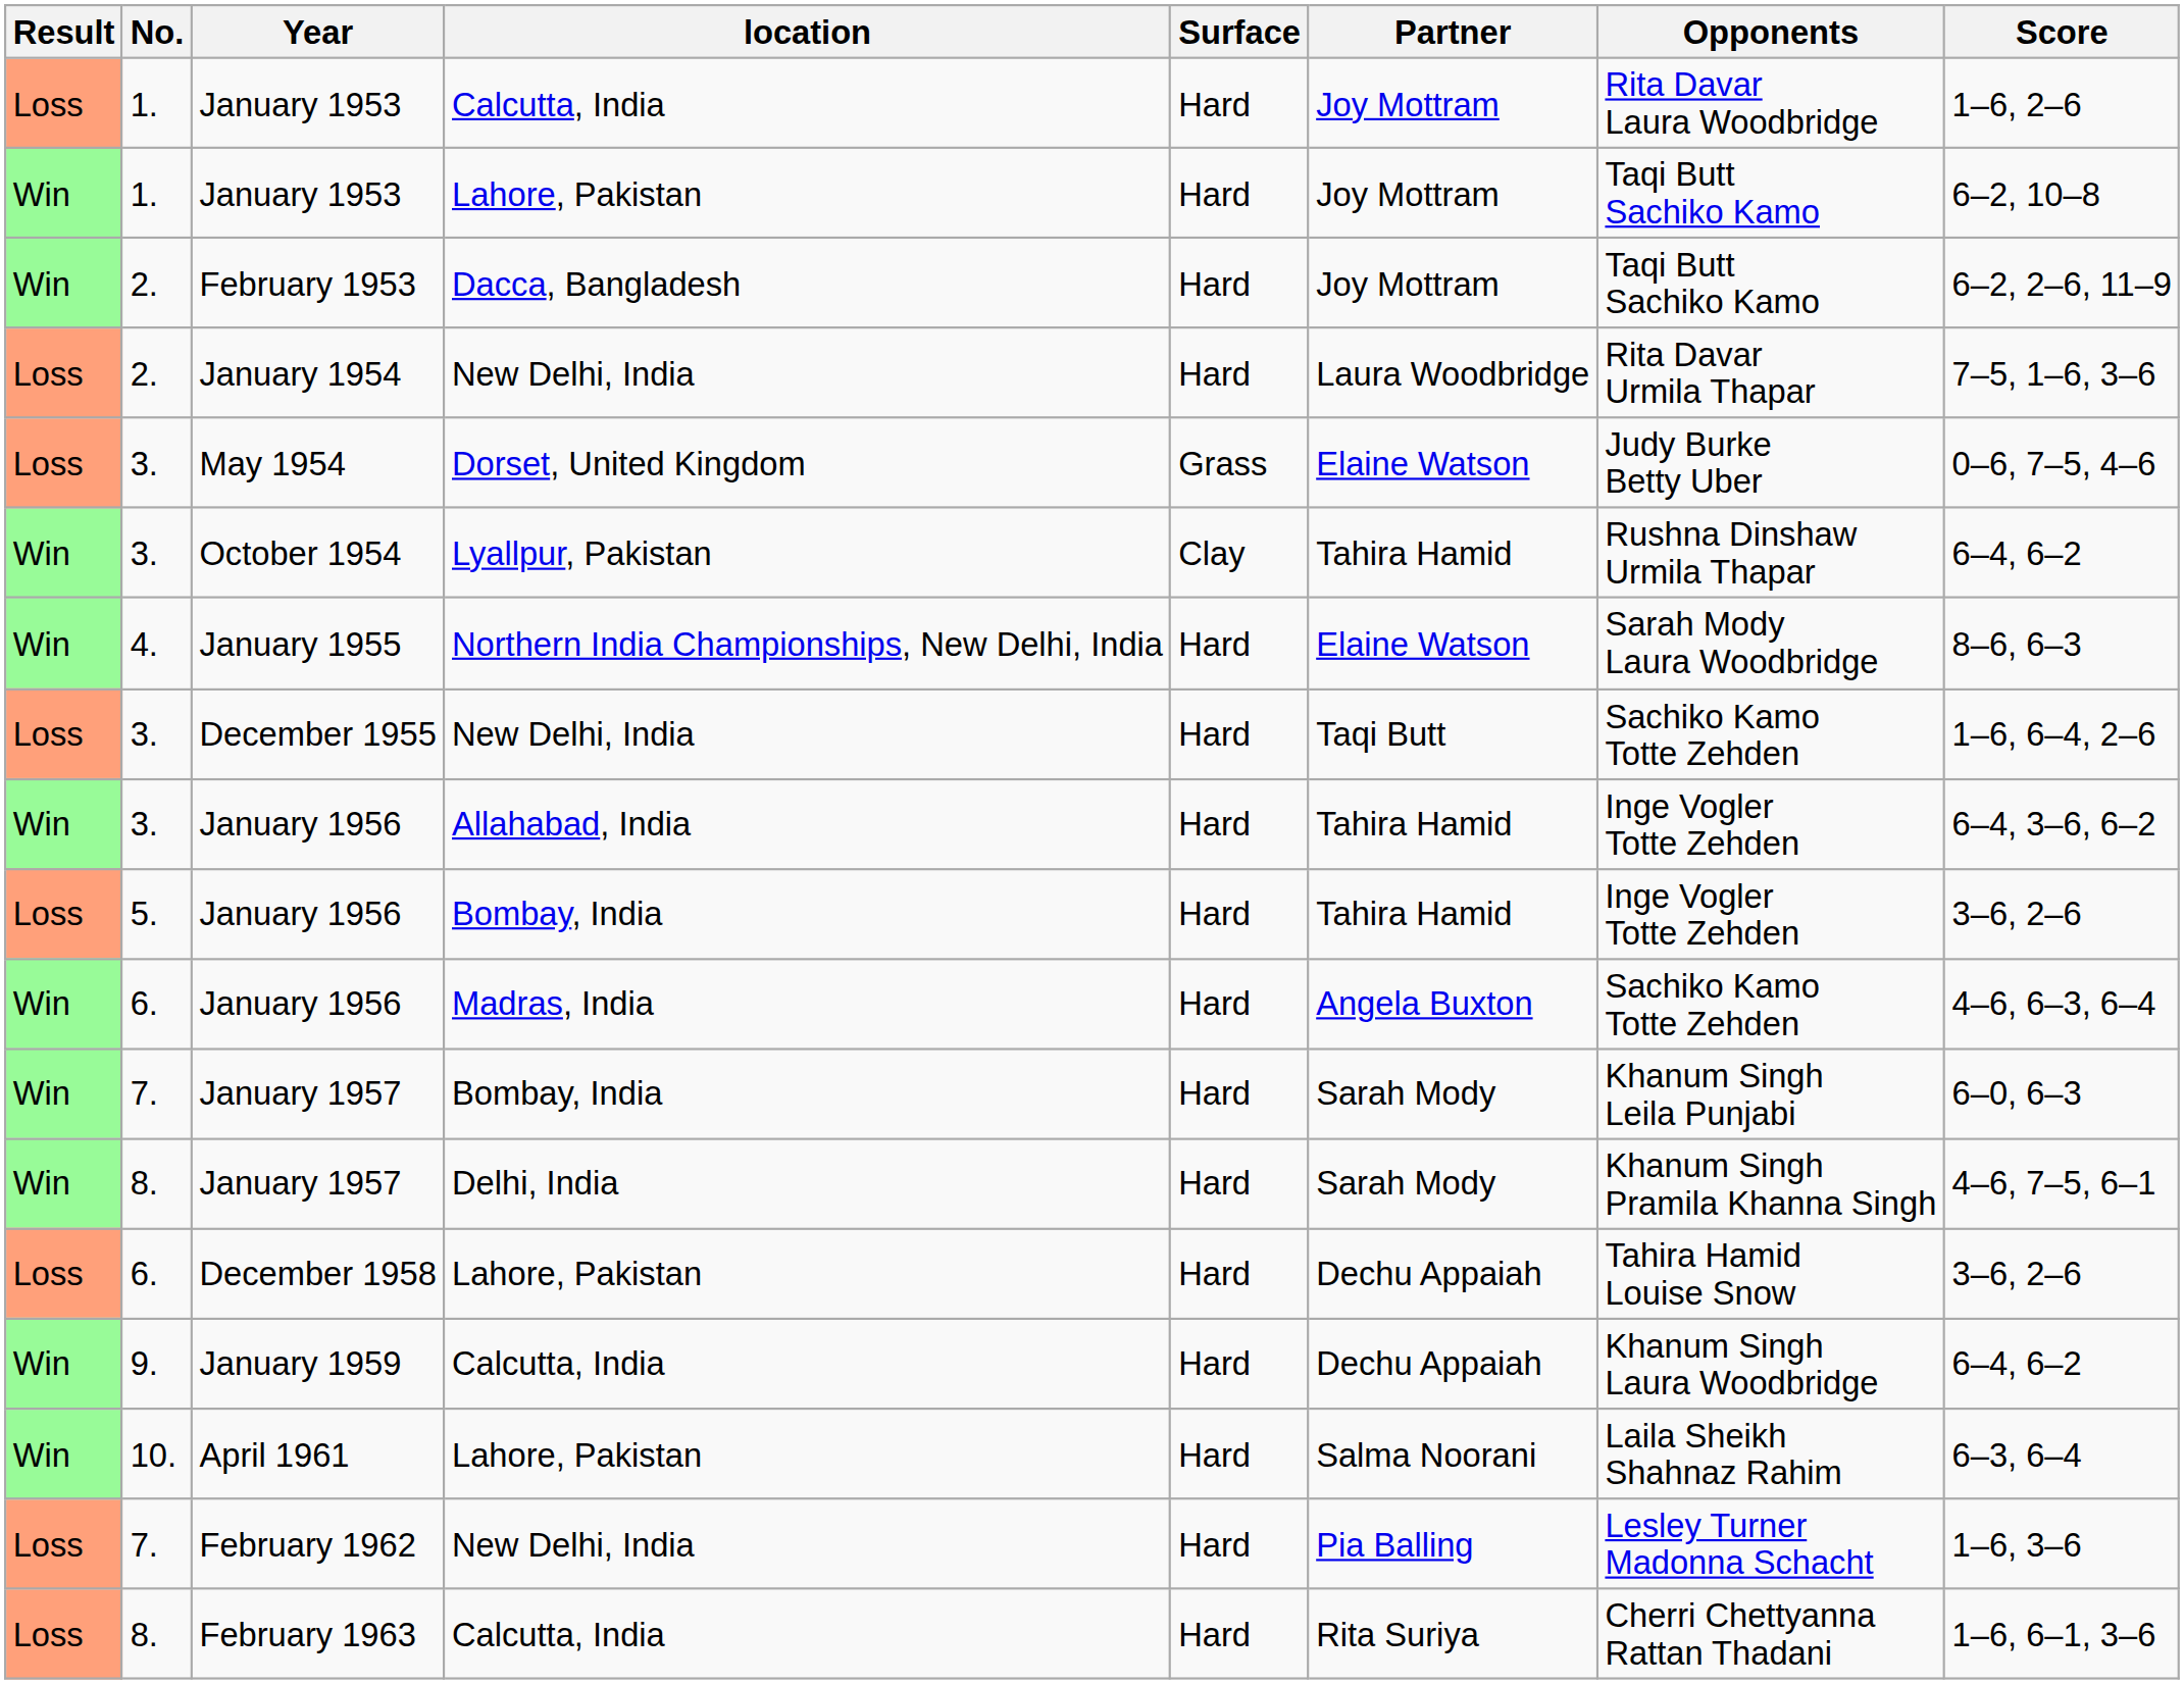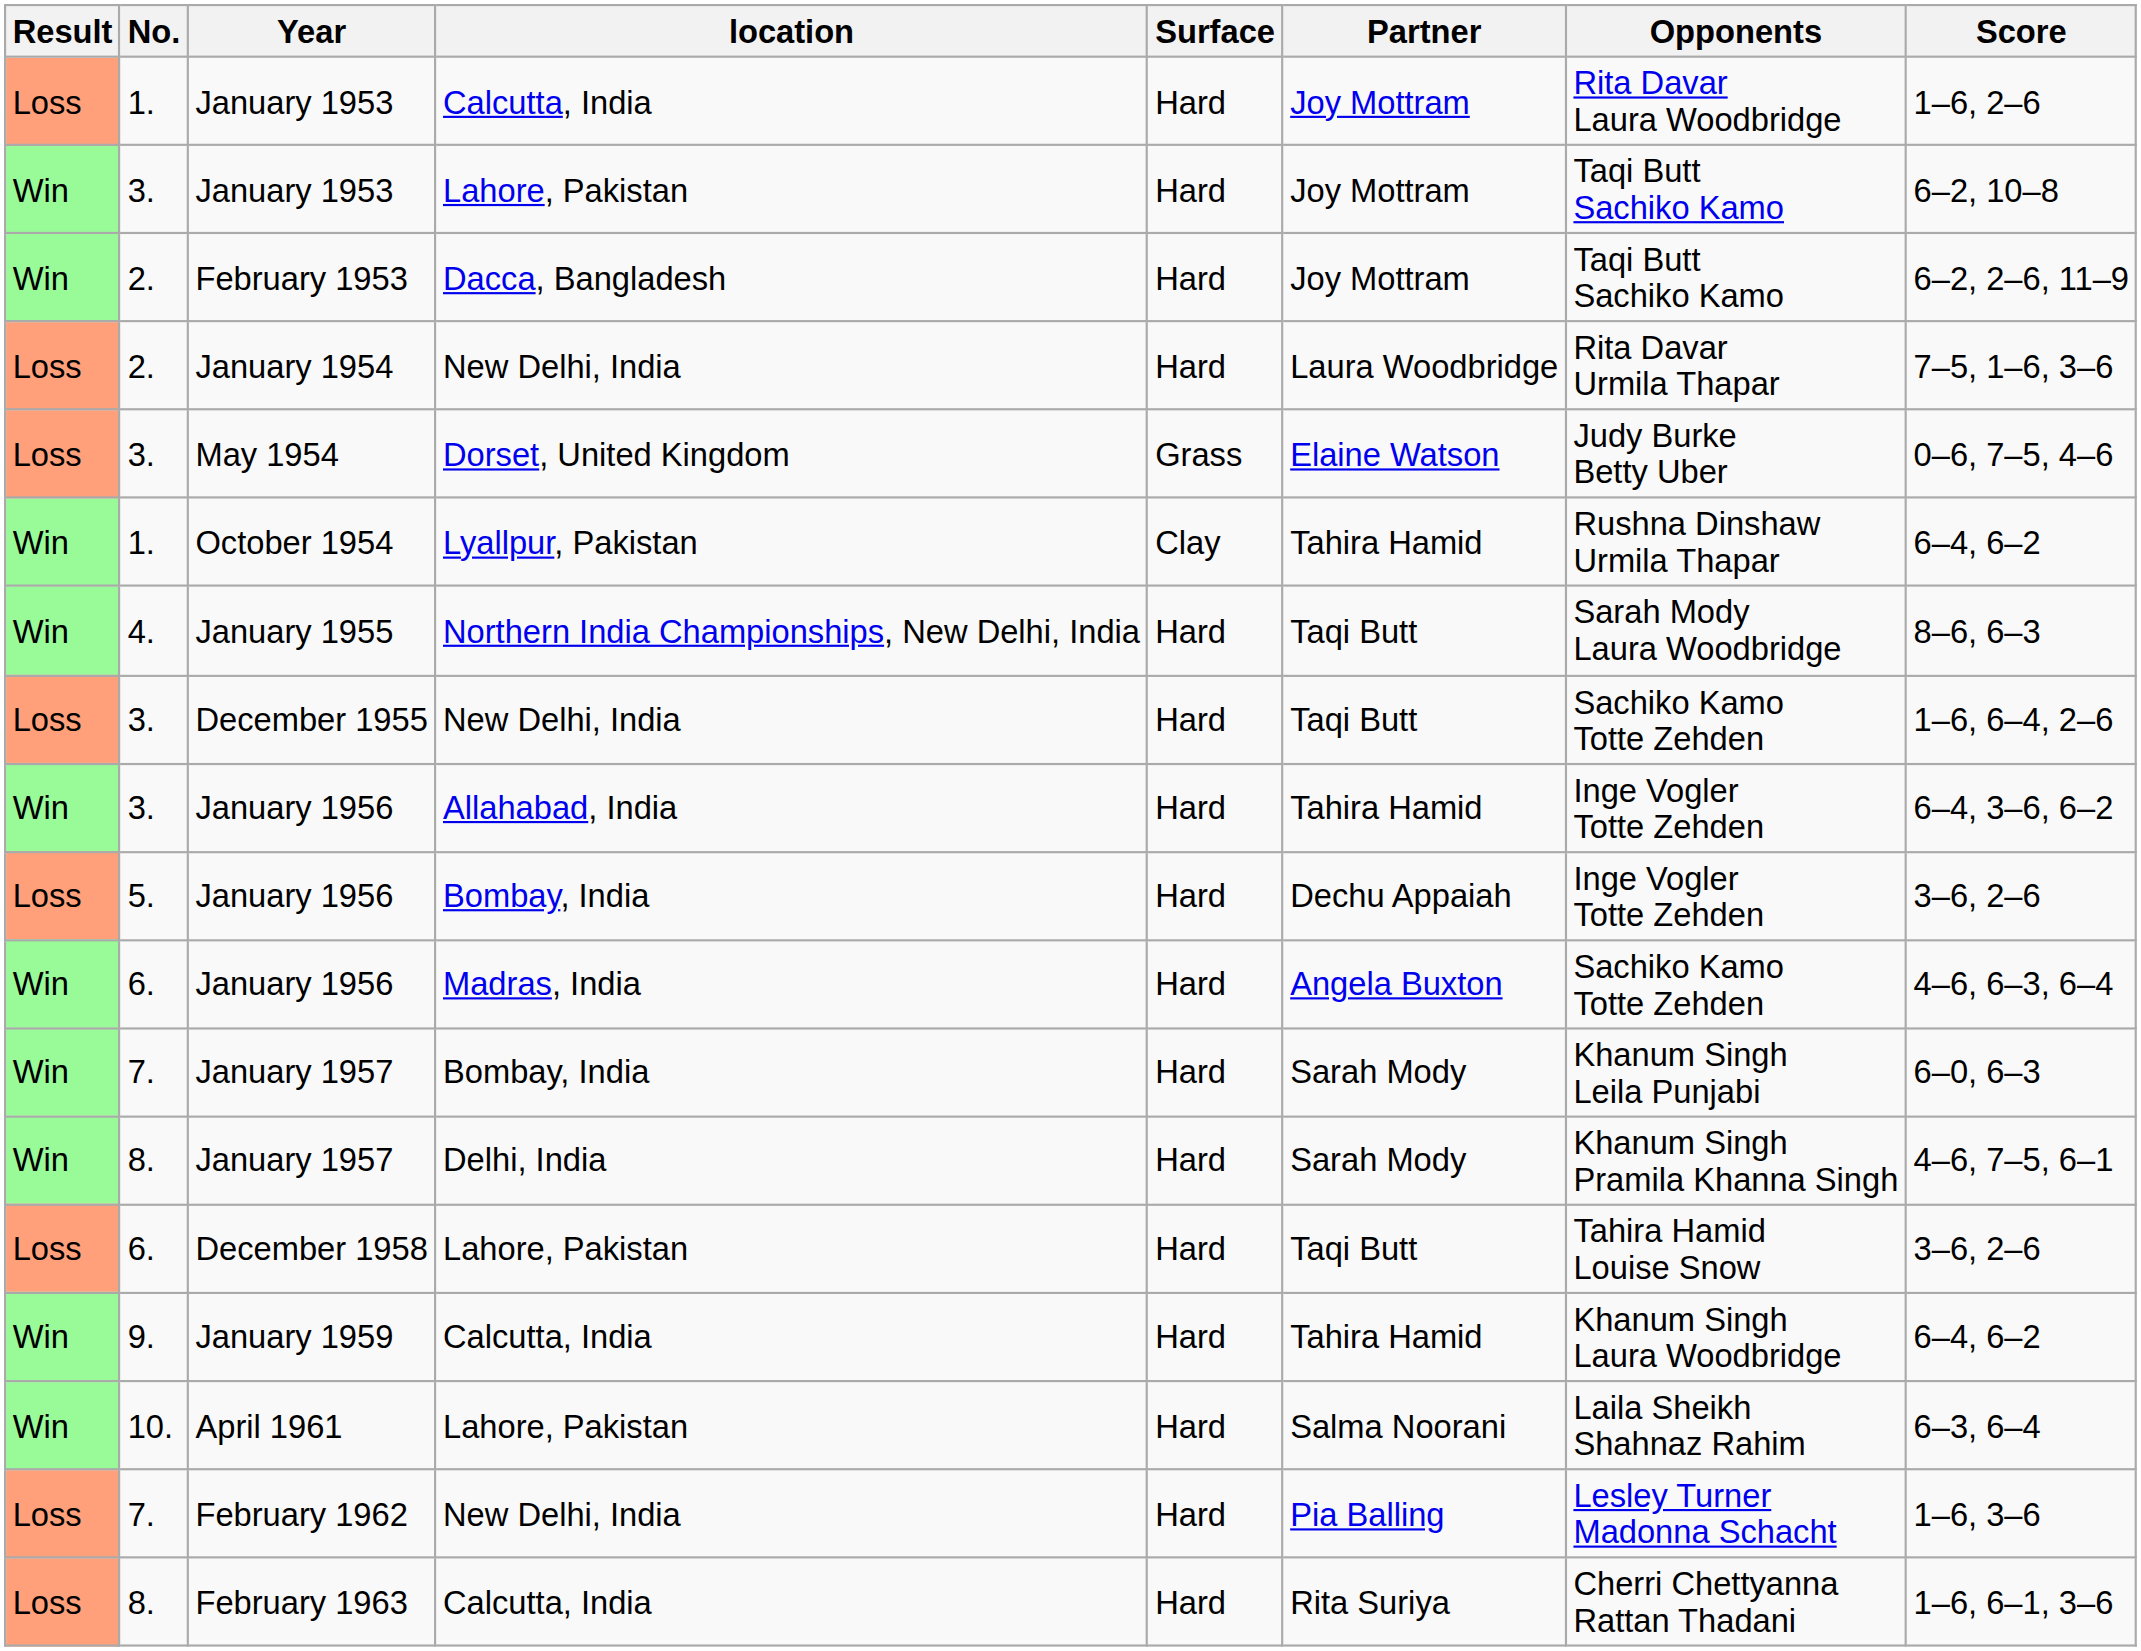 <table class="sortable wikitable" style="font-size:95%">
 <tr>
 <th>Result</th>
 <th>No.</th>
 <th>Year</th>
 <th>location</th>
 <th>Surface</th>
 <th>Partner</th>
 <th>Opponents</th>
 <th>Score</th>
 </tr>
 <tr>
 <td style="background:#ffa07a;">Loss</td>
 <td>1.</td>
 <td>January 1953</td>
 <td><a href='#'>Calcutta</a>, India</td>
 <td>Hard</td>
 <td> <a href='#'>Joy Mottram</a></td>
 <td> <a href='#'>Rita Davar</a> <br>  Laura Woodbridge</td>
 <td>1–6, 2–6</td>
 </tr>
 <tr>
 <td style="background:#98fb98;">Win</td>
-<td>1.</td>
+<td>3.</td>
 <td>January 1953</td>
 <td><a href='#'>Lahore</a>, Pakistan</td>
 <td>Hard</td>
 <td> Joy Mottram</td>
 <td> Taqi Butt <br>  <a href='#'>Sachiko Kamo</a></td>
 <td>6–2, 10–8</td>
 </tr>
 <tr>
 <td style="background:#98fb98;">Win</td>
 <td>2.</td>
 <td>February 1953</td>
 <td><a href='#'>Dacca</a>, Bangladesh</td>
 <td>Hard</td>
 <td> Joy Mottram</td>
 <td> Taqi Butt <br>  Sachiko Kamo</td>
 <td>6–2, 2–6, 11–9</td>
 </tr>
 <tr>
 <td style="background:#ffa07a;">Loss</td>
 <td>2.</td>
 <td>January 1954</td>
 <td>New Delhi, India</td>
 <td>Hard</td>
 <td> Laura Woodbridge</td>
 <td> Rita Davar <br>  Urmila Thapar</td>
 <td>7–5, 1–6, 3–6</td>
 </tr>
 <tr>
 <td style="background:#ffa07a;">Loss</td>
 <td>3.</td>
 <td>May 1954</td>
 <td><a href='#'>Dorset</a>, United Kingdom</td>
 <td>Grass</td>
 <td> <a href='#'>Elaine Watson</a></td>
 <td> Judy Burke <br>  Betty Uber</td>
 <td>0–6, 7–5, 4–6</td>
 </tr>
 <tr>
 <td style="background:#98fb98;">Win</td>
-<td>3.</td>
+<td>1.</td>
 <td>October 1954</td>
 <td><a href='#'>Lyallpur</a>, Pakistan</td>
 <td>Clay</td>
 <td> Tahira Hamid</td>
 <td> Rushna Dinshaw <br>  Urmila Thapar</td>
 <td>6–4, 6–2</td>
 </tr>
 <tr>
 <td style="background:#98fb98;">Win</td>
 <td>4.</td>
 <td>January 1955</td>
 <td><a href='#'>Northern India Championships</a>, New Delhi, India</td>
 <td>Hard</td>
-<td> <a href='#'>Elaine Watson</a></td>
+<td> Taqi Butt</td>
 <td> Sarah Mody <br>  Laura Woodbridge</td>
 <td>8–6, 6–3</td>
 </tr>
 <tr>
 <td style="background:#ffa07a;">Loss</td>
 <td>3.</td>
 <td>December 1955</td>
 <td>New Delhi, India</td>
 <td>Hard</td>
 <td> Taqi Butt</td>
 <td> Sachiko Kamo <br>  Totte Zehden</td>
 <td>1–6, 6–4, 2–6</td>
 </tr>
 <tr>
 <td style="background:#98fb98;">Win</td>
 <td>3.</td>
 <td>January 1956</td>
 <td><a href='#'>Allahabad</a>, India</td>
 <td>Hard</td>
 <td> Tahira Hamid</td>
 <td> Inge Vogler <br>  Totte Zehden</td>
 <td>6–4, 3–6, 6–2</td>
 </tr>
 <tr>
 <td style="background:#ffa07a;">Loss</td>
 <td>5.</td>
 <td>January 1956</td>
 <td><a href='#'>Bombay</a>, India</td>
 <td>Hard</td>
-<td> Tahira Hamid</td>
+<td> Dechu Appaiah</td>
 <td> Inge Vogler <br>  Totte Zehden</td>
 <td>3–6, 2–6</td>
 </tr>
 <tr>
 <td style="background:#98fb98;">Win</td>
 <td>6.</td>
 <td>January 1956</td>
 <td><a href='#'>Madras</a>, India</td>
 <td>Hard</td>
 <td> <a href='#'>Angela Buxton</a></td>
 <td> Sachiko Kamo <br>  Totte Zehden</td>
 <td>4–6, 6–3, 6–4</td>
 </tr>
 <tr>
 <td style="background:#98fb98;">Win</td>
 <td>7.</td>
 <td>January 1957</td>
 <td>Bombay, India</td>
 <td>Hard</td>
 <td> Sarah Mody</td>
 <td> Khanum Singh <br>  Leila Punjabi</td>
 <td>6–0, 6–3</td>
 </tr>
 <tr>
 <td style="background:#98fb98;">Win</td>
 <td>8.</td>
 <td>January 1957</td>
 <td>Delhi, India</td>
 <td>Hard</td>
 <td> Sarah Mody</td>
 <td> Khanum Singh <br>  Pramila Khanna Singh</td>
 <td>4–6, 7–5, 6–1</td>
 </tr>
 <tr>
 <td style="background:#ffa07a;">Loss</td>
 <td>6.</td>
 <td>December 1958</td>
 <td>Lahore, Pakistan</td>
 <td>Hard</td>
-<td> Dechu Appaiah</td>
+<td> Taqi Butt</td>
 <td> Tahira Hamid <br>  Louise Snow</td>
 <td>3–6, 2–6</td>
 </tr>
 <tr>
 <td style="background:#98fb98;">Win</td>
 <td>9.</td>
 <td>January 1959</td>
 <td>Calcutta, India</td>
 <td>Hard</td>
-<td> Dechu Appaiah</td>
+<td> Tahira Hamid</td>
 <td> Khanum Singh <br>  Laura Woodbridge</td>
 <td>6–4, 6–2</td>
 </tr>
 <tr>
 <td style="background:#98fb98;">Win</td>
 <td>10.</td>
 <td>April 1961</td>
 <td>Lahore, Pakistan</td>
 <td>Hard</td>
 <td> Salma Noorani</td>
 <td> Laila Sheikh <br>  Shahnaz Rahim</td>
 <td>6–3, 6–4</td>
 </tr>
 <tr>
 <td style="background:#ffa07a;">Loss</td>
 <td>7.</td>
 <td>February 1962</td>
 <td>New Delhi, India</td>
 <td>Hard</td>
 <td> <a href='#'>Pia Balling</a></td>
 <td> <a href='#'>Lesley Turner</a> <br>  <a href='#'>Madonna Schacht</a></td>
 <td>1–6, 3–6</td>
 </tr>
 <tr>
 <td style="background:#ffa07a;">Loss</td>
 <td>8.</td>
 <td>February 1963</td>
 <td>Calcutta, India</td>
 <td>Hard</td>
 <td> Rita Suriya</td>
 <td> Cherri Chettyanna <br>  Rattan Thadani</td>
 <td>1–6, 6–1, 3–6</td>
 </tr>
 </table>
